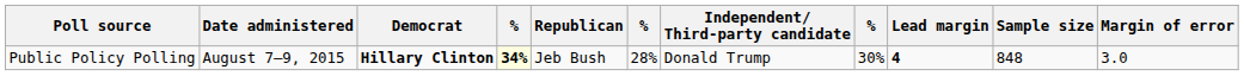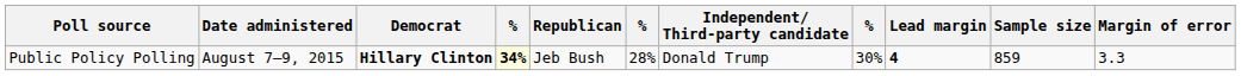 <table class="wikitable">
 <tr>
 <th>Poll source</th>
 <th>Date administered</th>
 <th>Democrat</th>
 <th>%</th>
 <th>Republican</th>
 <th>%</th>
 <th>Independent/<br>Third-party candidate</th>
 <th>%</th>
 <th>Lead margin</th>
 <th>Sample size</th>
 <th>Margin of error</th>
 </tr>
 <tr>
 <td>Public Policy Polling </td>
 <td>August 7–9, 2015</td>
 <td><strong>Hillary Clinton</strong></td>
 <td style="background: lightyellow;"><strong>34%</strong></td>
 <td>Jeb Bush</td>
 <td>28%</td>
 <td>Donald Trump</td>
 <td>30%</td>
 <td><strong>4</strong></td>
-<td>848</td>
-<td>3.0</td>
+<td>859</td>
+<td>3.3</td>
 </tr>
 </table>
